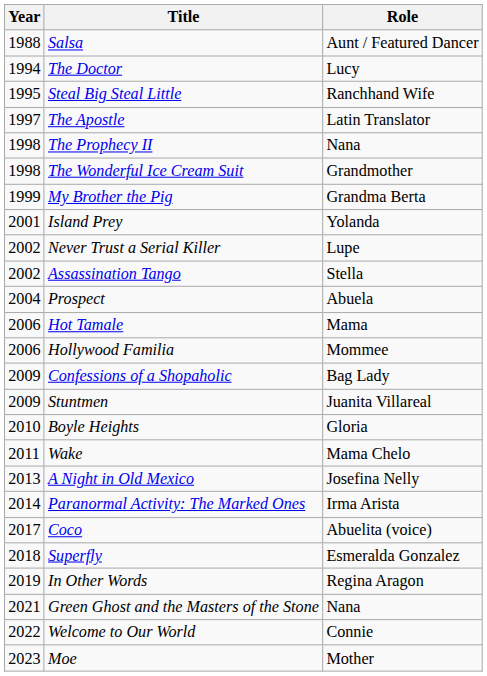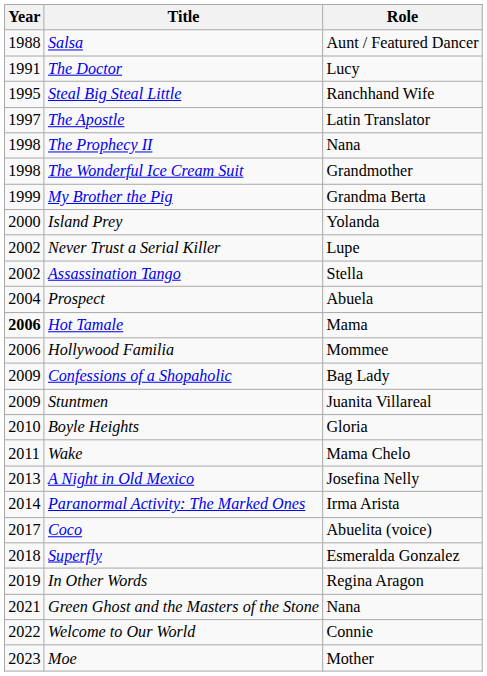 <table class="wikitable sortable">
 <tr>
 <th>Year</th>
 <th>Title</th>
 <th>Role</th>
 </tr>
 <tr>
 <td>1988</td>
 <td><a href='#'><em>Salsa</em></a></td>
 <td>Aunt / Featured Dancer</td>
 </tr>
 <tr>
-<td>1994</td>
+<td>1991</td>
 <td><a href='#'><em>The Doctor</em></a></td>
 <td>Lucy</td>
 </tr>
 <tr>
 <td>1995</td>
 <td><em><a href='#'>Steal Big Steal Little</a></em></td>
 <td>Ranchhand Wife</td>
 </tr>
 <tr>
 <td>1997</td>
 <td><em><a href='#'>The Apostle</a></em></td>
 <td>Latin Translator</td>
 </tr>
 <tr>
 <td>1998</td>
 <td><em><a href='#'>The Prophecy II</a></em></td>
 <td>Nana</td>
 </tr>
 <tr>
 <td>1998</td>
 <td><em><a href='#'>The Wonderful Ice Cream Suit</a></em></td>
 <td>Grandmother</td>
 </tr>
 <tr>
 <td>1999</td>
 <td><em><a href='#'>My Brother the Pig</a></em></td>
 <td>Grandma Berta</td>
 </tr>
 <tr>
-<td>2001</td>
+<td>2000</td>
 <td><em>Island Prey</em></td>
 <td>Yolanda</td>
 </tr>
 <tr>
 <td>2002</td>
 <td><em>Never Trust a Serial Killer</em></td>
 <td>Lupe</td>
 </tr>
 <tr>
 <td>2002</td>
 <td><em><a href='#'>Assassination Tango</a></em></td>
 <td>Stella</td>
 </tr>
 <tr>
 <td>2004</td>
 <td><em>Prospect</em></td>
 <td>Abuela</td>
 </tr>
 <tr>
-<td>2006</td>
+<td><strong>2006</strong></td>
 <td><em><a href='#'>Hot Tamale</a></em></td>
 <td>Mama</td>
 </tr>
 <tr>
 <td>2006</td>
 <td><em>Hollywood Familia</em></td>
 <td>Mommee</td>
 </tr>
 <tr>
 <td>2009</td>
 <td><a href='#'><em>Confessions of a Shopaholic</em></a></td>
 <td>Bag Lady</td>
 </tr>
 <tr>
 <td>2009</td>
 <td><em>Stuntmen</em></td>
 <td>Juanita Villareal</td>
 </tr>
 <tr>
 <td>2010</td>
 <td><em>Boyle Heights</em></td>
 <td>Gloria</td>
 </tr>
 <tr>
 <td>2011</td>
 <td><em>Wake</em></td>
 <td>Mama Chelo</td>
 </tr>
 <tr>
 <td>2013</td>
 <td><em><a href='#'>A Night in Old Mexico</a></em></td>
 <td>Josefina Nelly</td>
 </tr>
 <tr>
 <td>2014</td>
 <td><em><a href='#'>Paranormal Activity: The Marked Ones</a></em></td>
 <td>Irma Arista</td>
 </tr>
 <tr>
 <td>2017</td>
 <td><a href='#'><em>Coco</em></a></td>
 <td>Abuelita (voice)</td>
 </tr>
 <tr>
 <td>2018</td>
 <td><a href='#'><em>Superfly</em></a></td>
 <td>Esmeralda Gonzalez</td>
 </tr>
 <tr>
 <td>2019</td>
 <td><em>In Other Words</em></td>
 <td>Regina Aragon</td>
 </tr>
 <tr>
 <td>2021</td>
 <td><em>Green Ghost and the Masters of the Stone</em></td>
 <td>Nana</td>
 </tr>
 <tr>
 <td>2022</td>
 <td><em>Welcome to Our World</em></td>
 <td>Connie</td>
 </tr>
 <tr>
 <td>2023</td>
 <td><em>Moe</em></td>
 <td>Mother</td>
 </tr>
 </table>
